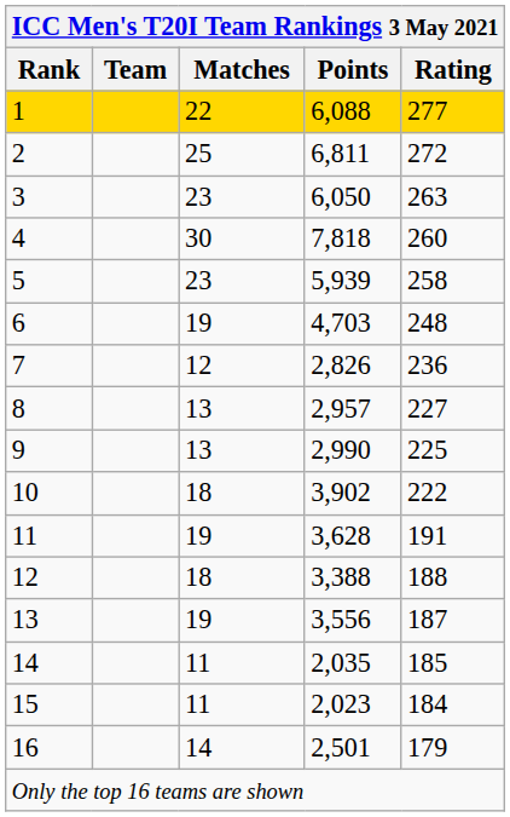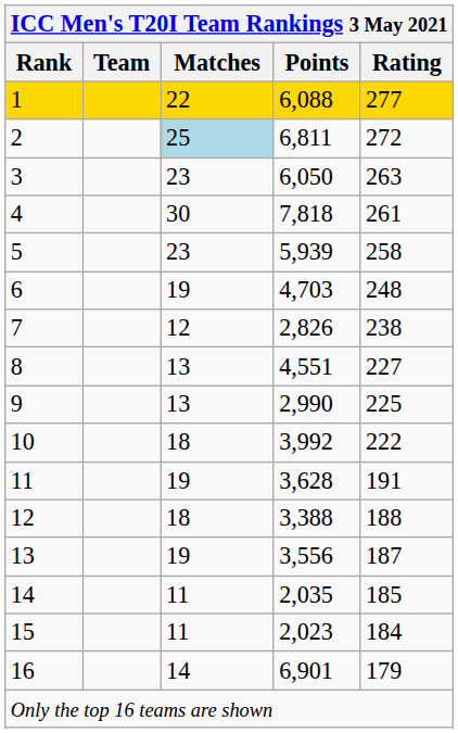 <table class="wikitable" stp;">
 <tr>
 <th colspan="5"><a href='#'>ICC Men's T20I Team Rankings</a> <small>3 May 2021</small></th>
 </tr>
 <tr>
 <th>Rank</th>
 <th>Team</th>
 <th>Matches</th>
 <th>Points</th>
 <th>Rating</th>
 </tr>
 <tr style="background:gold">
 <td>1</td>
 <td style=text-align:left;></td>
 <td>22</td>
 <td>6,088</td>
 <td>277</td>
 </tr>
 <tr>
 <td>2</td>
 <td style=text-align:left;></td>
-<td>25</td>
+<td style="background: lightblue;">25</td>
 <td>6,811</td>
 <td>272</td>
 </tr>
 <tr>
 <td>3</td>
 <td style=text-align:left;></td>
 <td>23</td>
 <td>6,050</td>
 <td>263</td>
 </tr>
 <tr>
 <td>4</td>
 <td style=text-align:left;></td>
 <td>30</td>
 <td>7,818</td>
-<td>260</td>
+<td>261</td>
 </tr>
 <tr>
 <td>5</td>
 <td style=text-align:left;></td>
 <td>23</td>
 <td>5,939</td>
 <td>258</td>
 </tr>
 <tr>
 <td>6</td>
 <td style=text-align:left;></td>
 <td>19</td>
 <td>4,703</td>
 <td>248</td>
 </tr>
 <tr>
 <td>7</td>
 <td style=text-align:left;></td>
 <td>12</td>
 <td>2,826</td>
-<td>236</td>
+<td>238</td>
 </tr>
 <tr>
 <td>8</td>
 <td style=text-align:left;></td>
 <td>13</td>
-<td>2,957</td>
+<td>4,551</td>
 <td>227</td>
 </tr>
 <tr>
 <td>9</td>
 <td style=text-align:left;></td>
 <td>13</td>
 <td>2,990</td>
 <td>225</td>
 </tr>
 <tr>
 <td>10</td>
 <td style=text-align:left;></td>
 <td>18</td>
-<td>3,902</td>
+<td>3,992</td>
 <td>222</td>
 </tr>
 <tr>
 <td>11</td>
 <td style=text-align:left;></td>
 <td>19</td>
 <td>3,628</td>
 <td>191</td>
 </tr>
 <tr>
 <td>12</td>
 <td style=text-align:left;></td>
 <td>18</td>
 <td>3,388</td>
 <td>188</td>
 </tr>
 <tr>
 <td>13</td>
 <td style=text-align:left;></td>
 <td>19</td>
 <td>3,556</td>
 <td>187</td>
 </tr>
 <tr>
 <td>14</td>
 <td style=text-align:left;></td>
 <td>11</td>
 <td>2,035</td>
 <td>185</td>
 </tr>
 <tr>
 <td>15</td>
 <td style=text-align:left;></td>
 <td>11</td>
 <td>2,023</td>
 <td>184</td>
 </tr>
 <tr>
 <td>16</td>
 <td style=text-align:left;></td>
 <td>14</td>
-<td>2,501</td>
+<td>6,901</td>
 <td>179</td>
 </tr>
 <tr>
 <td colspan="5"><small><em>Only the top 16 teams are shown</em></small></td>
 </tr>
 </table>
